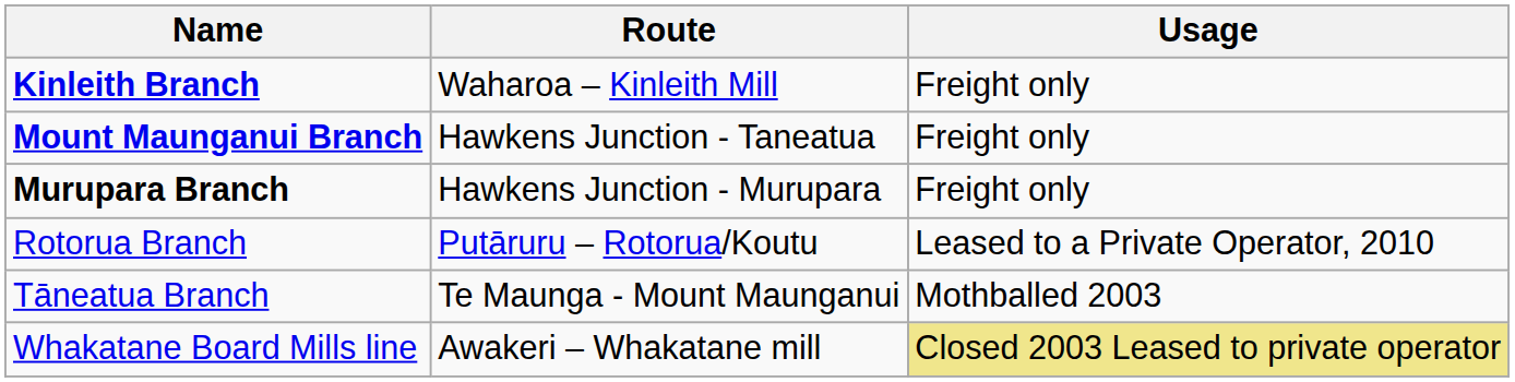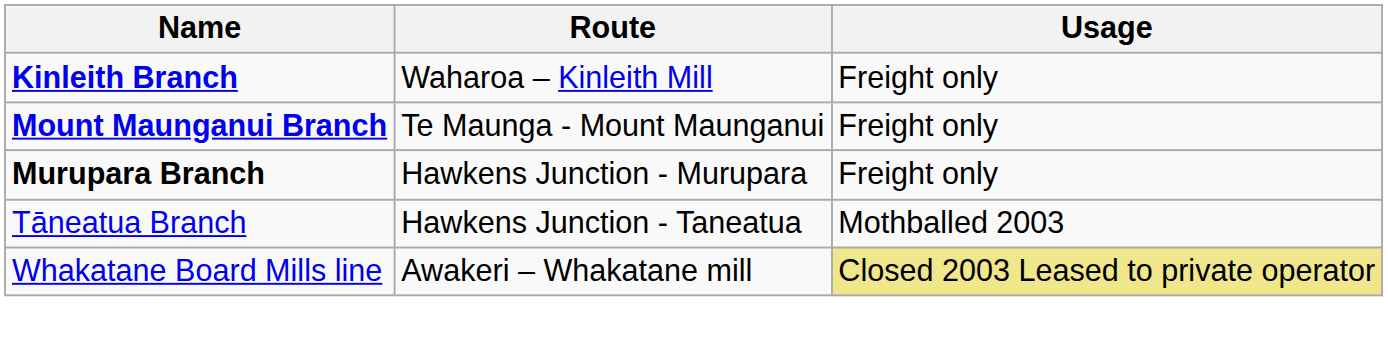 <table class="wikitable">
 <tr>
 <th>Name</th>
 <th>Route</th>
 <th>Usage</th>
 </tr>
 <tr>
 <td><strong><a href='#'>Kinleith Branch</a></strong></td>
 <td>Waharoa  –  <a href='#'>Kinleith Mill</a></td>
 <td>Freight only</td>
 </tr>
 <tr>
 <td><strong><a href='#'>Mount Maunganui Branch</a></strong></td>
-<td>Hawkens Junction - Taneatua</td>
+<td>Te Maunga - Mount Maunganui</td>
 <td>Freight only</td>
 </tr>
 <tr>
 <td><strong>Murupara Branch</strong></td>
 <td>Hawkens Junction - Murupara</td>
 <td>Freight only</td>
 </tr>
 <tr>
-<td><a href='#'>Rotorua Branch</a></td>
-<td><a href='#'>Putāruru</a> – <a href='#'>Rotorua</a>/Koutu</td>
-<td>Leased to a Private Operator, 2010</td>
-</tr>
-<tr>
 <td><a href='#'>Tāneatua Branch</a></td>
-<td>Te Maunga - Mount Maunganui</td>
+<td>Hawkens Junction - Taneatua</td>
 <td>Mothballed 2003</td>
 </tr>
 <tr>
 <td><a href='#'>Whakatane Board Mills line</a></td>
 <td>Awakeri – Whakatane mill</td>
 <td style="background: khaki;">Closed 2003 Leased to private operator</td>
 </tr>
 </table>
